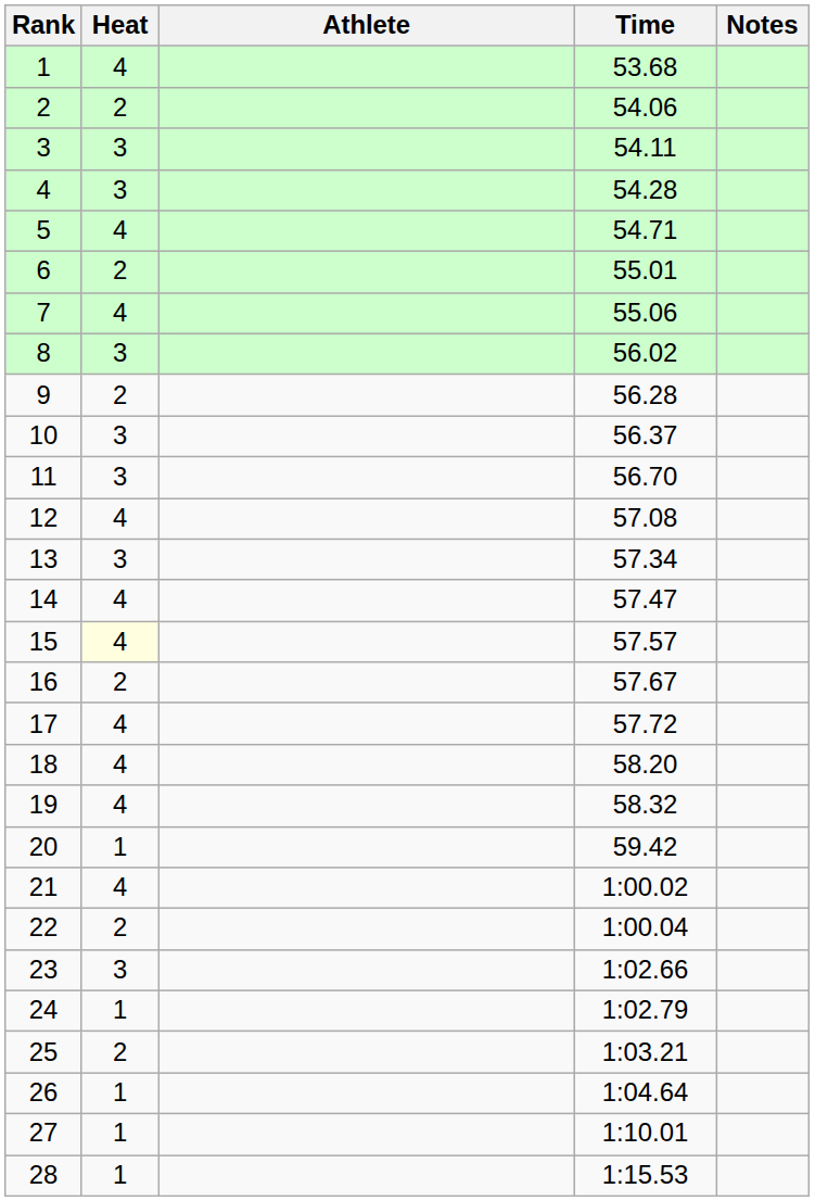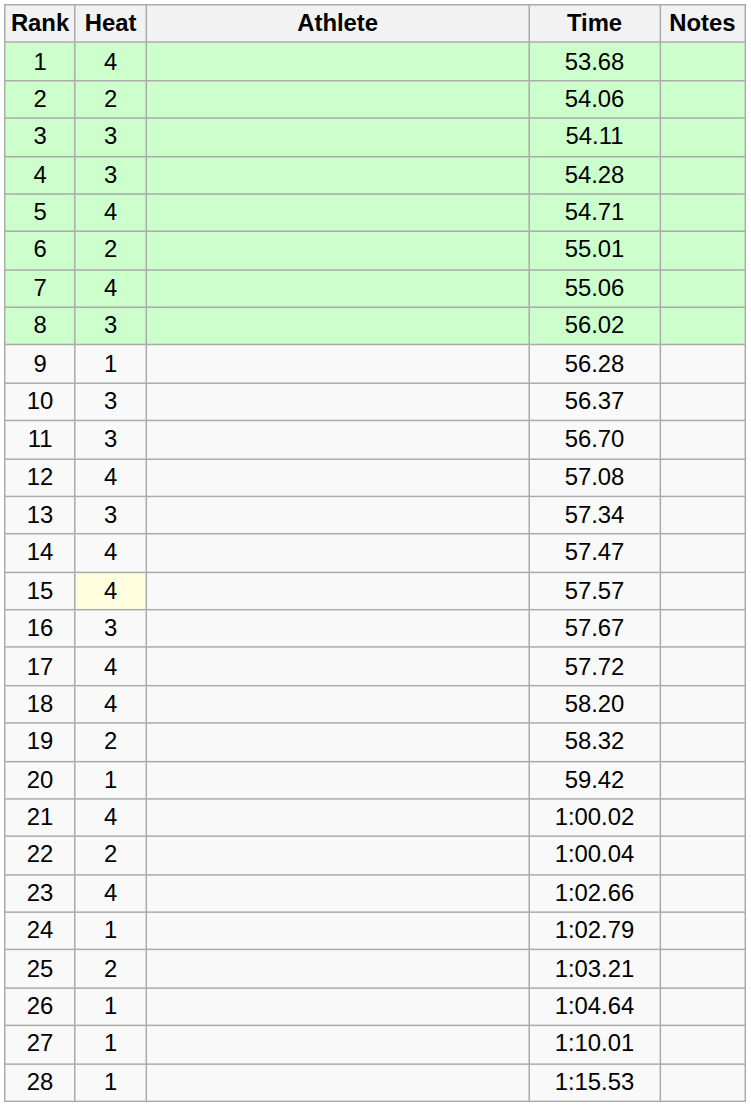 <table class="wikitable" style="text-align:center">
 <tr>
 <th width=40>Rank</th>
 <th width=40>Heat</th>
 <th width=250>Athlete</th>
 <th width=80>Time</th>
 <th width=50>Notes</th>
 </tr>
 <tr bgcolor=ccffcc>
 <td>1</td>
 <td>4</td>
 <td align=left></td>
 <td>53.68</td>
 <td></td>
 </tr>
 <tr bgcolor=ccffcc>
 <td>2</td>
 <td>2</td>
 <td align=left></td>
 <td>54.06</td>
 <td></td>
 </tr>
 <tr bgcolor=ccffcc>
 <td>3</td>
 <td>3</td>
 <td align=left></td>
 <td>54.11</td>
 <td></td>
 </tr>
 <tr bgcolor=ccffcc>
 <td>4</td>
 <td>3</td>
 <td align=left></td>
 <td>54.28</td>
 <td></td>
 </tr>
 <tr bgcolor=ccffcc>
 <td>5</td>
 <td>4</td>
 <td align=left></td>
 <td>54.71</td>
 <td></td>
 </tr>
 <tr bgcolor=ccffcc>
 <td>6</td>
 <td>2</td>
 <td align=left></td>
 <td>55.01</td>
 <td></td>
 </tr>
 <tr bgcolor=ccffcc>
 <td>7</td>
 <td>4</td>
 <td align=left></td>
 <td>55.06</td>
 <td></td>
 </tr>
 <tr bgcolor=ccffcc>
 <td>8</td>
 <td>3</td>
 <td align=left></td>
 <td>56.02</td>
 <td></td>
 </tr>
 <tr>
 <td>9</td>
-<td>2</td>
+<td>1</td>
 <td align=left></td>
 <td>56.28</td>
 <td></td>
 </tr>
 <tr>
 <td>10</td>
 <td>3</td>
 <td align=left></td>
 <td>56.37</td>
 <td></td>
 </tr>
 <tr>
 <td>11</td>
 <td>3</td>
 <td align=left></td>
 <td>56.70</td>
 <td></td>
 </tr>
 <tr>
 <td>12</td>
 <td>4</td>
 <td align=left></td>
 <td>57.08</td>
 <td></td>
 </tr>
 <tr>
 <td>13</td>
 <td>3</td>
 <td align=left></td>
 <td>57.34</td>
 <td></td>
 </tr>
 <tr>
 <td>14</td>
 <td>4</td>
 <td align=left></td>
 <td>57.47</td>
 <td></td>
 </tr>
 <tr>
 <td>15</td>
 <td style="background: lightyellow;">4</td>
 <td align=left></td>
 <td>57.57</td>
 <td></td>
 </tr>
 <tr>
 <td>16</td>
-<td>2</td>
+<td>3</td>
 <td align=left></td>
 <td>57.67</td>
 <td></td>
 </tr>
 <tr>
 <td>17</td>
 <td>4</td>
 <td align=left></td>
 <td>57.72</td>
 <td></td>
 </tr>
 <tr>
 <td>18</td>
 <td>4</td>
 <td align=left></td>
 <td>58.20</td>
 <td></td>
 </tr>
 <tr>
 <td>19</td>
-<td>4</td>
+<td>2</td>
 <td align=left></td>
 <td>58.32</td>
 <td></td>
 </tr>
 <tr>
 <td>20</td>
 <td>1</td>
 <td align=left></td>
 <td>59.42</td>
 <td></td>
 </tr>
 <tr>
 <td>21</td>
 <td>4</td>
 <td align=left></td>
 <td>1:00.02</td>
 <td></td>
 </tr>
 <tr>
 <td>22</td>
 <td>2</td>
 <td align=left></td>
 <td>1:00.04</td>
 <td></td>
 </tr>
 <tr>
 <td>23</td>
-<td>3</td>
+<td>4</td>
 <td align=left></td>
 <td>1:02.66</td>
 <td></td>
 </tr>
 <tr>
 <td>24</td>
 <td>1</td>
 <td align=left></td>
 <td>1:02.79</td>
 <td></td>
 </tr>
 <tr>
 <td>25</td>
 <td>2</td>
 <td align=left></td>
 <td>1:03.21</td>
 <td></td>
 </tr>
 <tr>
 <td>26</td>
 <td>1</td>
 <td align=left></td>
 <td>1:04.64</td>
 <td></td>
 </tr>
 <tr>
 <td>27</td>
 <td>1</td>
 <td align=left></td>
 <td>1:10.01</td>
 <td></td>
 </tr>
 <tr>
 <td>28</td>
 <td>1</td>
 <td align=left></td>
 <td>1:15.53</td>
 <td></td>
 </tr>
 </table>
